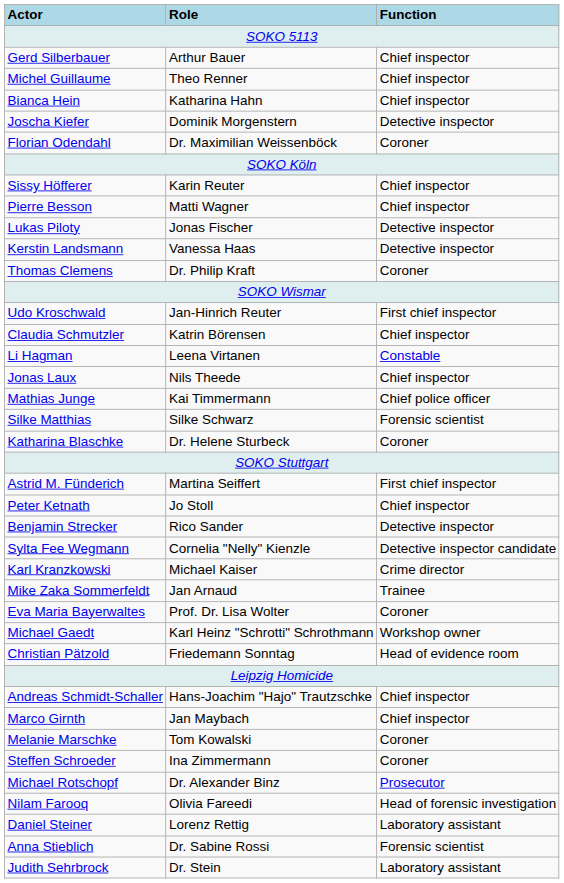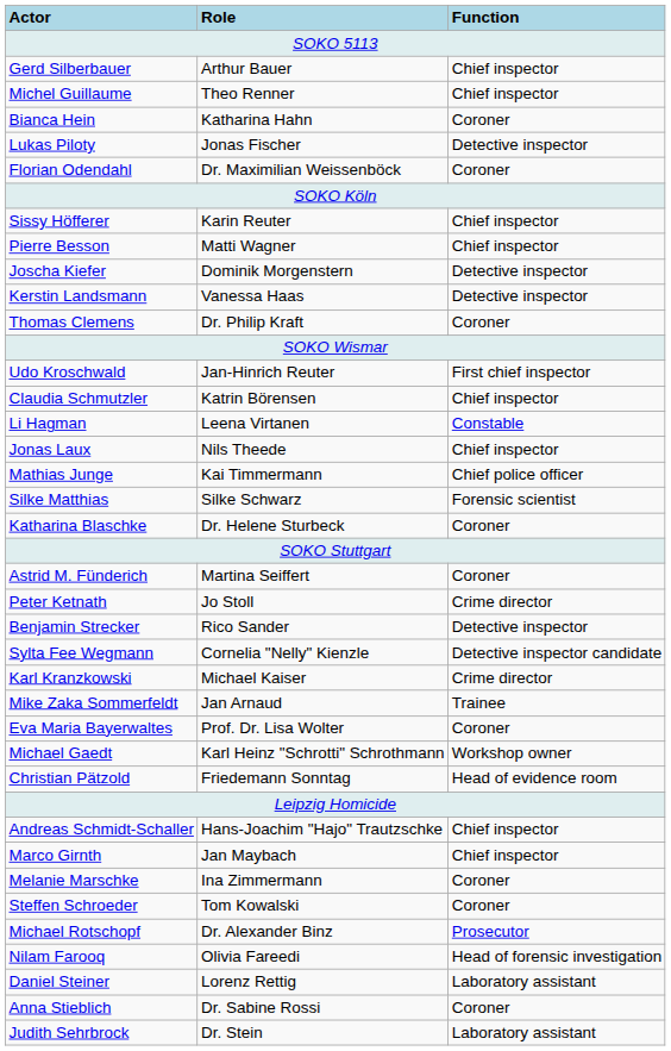 <table class="wikitable">
 <tr>
 <td bgcolor="#add8e6"><strong>Actor</strong></td>
 <td bgcolor="#add8e6"><strong>Role</strong></td>
 <td bgcolor="#add8e6"><strong>Function</strong></td>
 </tr>
 <tr>
 <td style="background-color:#DFEEEF" align="center" colspan="3"><em><a href='#'>SOKO 5113</a></em></td>
 </tr>
 <tr>
 <td><a href='#'>Gerd Silberbauer</a></td>
 <td>Arthur Bauer</td>
 <td>Chief inspector</td>
 </tr>
 <tr>
 <td><a href='#'>Michel Guillaume</a></td>
 <td>Theo Renner</td>
 <td>Chief inspector</td>
 </tr>
 <tr>
 <td><a href='#'>Bianca Hein</a></td>
 <td>Katharina Hahn</td>
-<td>Chief inspector</td>
+<td>Coroner</td>
 </tr>
 <tr>
-<td><a href='#'>Joscha Kiefer</a></td>
-<td>Dominik Morgenstern</td>
+<td><a href='#'>Lukas Piloty</a></td>
+<td>Jonas Fischer</td>
 <td>Detective inspector</td>
 </tr>
 <tr>
 <td><a href='#'>Florian Odendahl</a></td>
 <td>Dr. Maximilian Weissenböck</td>
 <td>Coroner</td>
 </tr>
 <tr>
 <td style="background-color:#DFEEEF" align="center" colspan="3"><em><a href='#'>SOKO Köln</a></em></td>
 </tr>
 <tr>
 <td><a href='#'>Sissy Höfferer</a></td>
 <td>Karin Reuter</td>
 <td>Chief inspector</td>
 </tr>
 <tr>
 <td><a href='#'>Pierre Besson</a></td>
 <td>Matti Wagner</td>
 <td>Chief inspector</td>
 </tr>
 <tr>
-<td><a href='#'>Lukas Piloty</a></td>
-<td>Jonas Fischer</td>
+<td><a href='#'>Joscha Kiefer</a></td>
+<td>Dominik Morgenstern</td>
 <td>Detective inspector</td>
 </tr>
 <tr>
 <td><a href='#'>Kerstin Landsmann</a></td>
 <td>Vanessa Haas</td>
 <td>Detective inspector</td>
 </tr>
 <tr>
 <td><a href='#'>Thomas Clemens</a></td>
 <td>Dr. Philip Kraft</td>
 <td>Coroner</td>
 </tr>
 <tr>
 <td style="background-color:#DFEEEF" align="center" colspan="3"><em><a href='#'>SOKO Wismar</a></em></td>
 </tr>
 <tr>
 <td><a href='#'>Udo Kroschwald</a></td>
 <td>Jan-Hinrich Reuter</td>
 <td>First chief inspector</td>
 </tr>
 <tr>
 <td><a href='#'>Claudia Schmutzler</a></td>
 <td>Katrin Börensen</td>
 <td>Chief inspector</td>
 </tr>
 <tr>
 <td><a href='#'>Li Hagman</a></td>
 <td>Leena Virtanen</td>
 <td><a href='#'>Constable</a></td>
 </tr>
 <tr>
 <td><a href='#'>Jonas Laux</a></td>
 <td>Nils Theede</td>
 <td>Chief inspector</td>
 </tr>
 <tr>
 <td><a href='#'>Mathias Junge</a></td>
 <td>Kai Timmermann</td>
 <td>Chief police officer</td>
 </tr>
 <tr>
 <td><a href='#'>Silke Matthias</a></td>
 <td>Silke Schwarz</td>
 <td>Forensic scientist</td>
 </tr>
 <tr>
 <td><a href='#'>Katharina Blaschke</a></td>
 <td>Dr. Helene Sturbeck</td>
 <td>Coroner</td>
 </tr>
 <tr>
 <td style="background-color:#DFEEEF" align="center" colspan="3"><em><a href='#'>SOKO Stuttgart</a></em></td>
 </tr>
 <tr>
 <td><a href='#'>Astrid M. Fünderich</a></td>
 <td>Martina Seiffert</td>
-<td>First chief inspector</td>
+<td>Coroner</td>
 </tr>
 <tr>
 <td><a href='#'>Peter Ketnath</a></td>
 <td>Jo Stoll</td>
-<td>Chief inspector</td>
+<td>Crime director</td>
 </tr>
 <tr>
 <td><a href='#'>Benjamin Strecker</a></td>
 <td>Rico Sander</td>
 <td>Detective inspector</td>
 </tr>
 <tr>
 <td><a href='#'>Sylta Fee Wegmann</a></td>
 <td>Cornelia "Nelly" Kienzle</td>
 <td>Detective inspector candidate</td>
 </tr>
 <tr>
 <td><a href='#'>Karl Kranzkowski</a></td>
 <td>Michael Kaiser</td>
 <td>Crime director</td>
 </tr>
 <tr>
 <td><a href='#'>Mike Zaka Sommerfeldt</a></td>
 <td>Jan Arnaud</td>
 <td>Trainee</td>
 </tr>
 <tr>
 <td><a href='#'>Eva Maria Bayerwaltes</a></td>
 <td>Prof. Dr. Lisa Wolter</td>
 <td>Coroner</td>
 </tr>
 <tr>
 <td><a href='#'>Michael Gaedt</a></td>
 <td>Karl Heinz "Schrotti" Schrothmann</td>
 <td>Workshop owner</td>
 </tr>
 <tr>
 <td><a href='#'>Christian Pätzold</a></td>
 <td>Friedemann Sonntag</td>
 <td>Head of evidence room</td>
 </tr>
 <tr>
 <td style="background-color:#DFEEEF" align="center" colspan="3"><em><a href='#'>Leipzig Homicide</a></em></td>
 </tr>
 <tr>
 <td><a href='#'>Andreas Schmidt-Schaller</a></td>
 <td>Hans-Joachim "Hajo" Trautzschke</td>
 <td>Chief inspector</td>
 </tr>
 <tr>
 <td><a href='#'>Marco Girnth</a></td>
 <td>Jan Maybach</td>
 <td>Chief inspector</td>
 </tr>
 <tr>
 <td><a href='#'>Melanie Marschke</a></td>
-<td>Tom Kowalski</td>
+<td>Ina Zimmermann</td>
 <td>Coroner</td>
 </tr>
 <tr>
 <td><a href='#'>Steffen Schroeder</a></td>
-<td>Ina Zimmermann</td>
+<td>Tom Kowalski</td>
 <td>Coroner</td>
 </tr>
 <tr>
 <td><a href='#'>Michael Rotschopf</a></td>
 <td>Dr. Alexander Binz</td>
 <td><a href='#'>Prosecutor</a></td>
 </tr>
 <tr>
 <td><a href='#'>Nilam Farooq</a></td>
 <td>Olivia Fareedi</td>
 <td>Head of forensic investigation</td>
 </tr>
 <tr>
 <td><a href='#'>Daniel Steiner</a></td>
 <td>Lorenz Rettig</td>
 <td>Laboratory assistant</td>
 </tr>
 <tr>
 <td><a href='#'>Anna Stieblich</a></td>
 <td>Dr. Sabine Rossi</td>
-<td>Forensic scientist</td>
+<td>Coroner</td>
 </tr>
 <tr>
 <td><a href='#'>Judith Sehrbrock</a></td>
 <td>Dr. Stein</td>
 <td>Laboratory assistant</td>
 </tr>
 </table>
